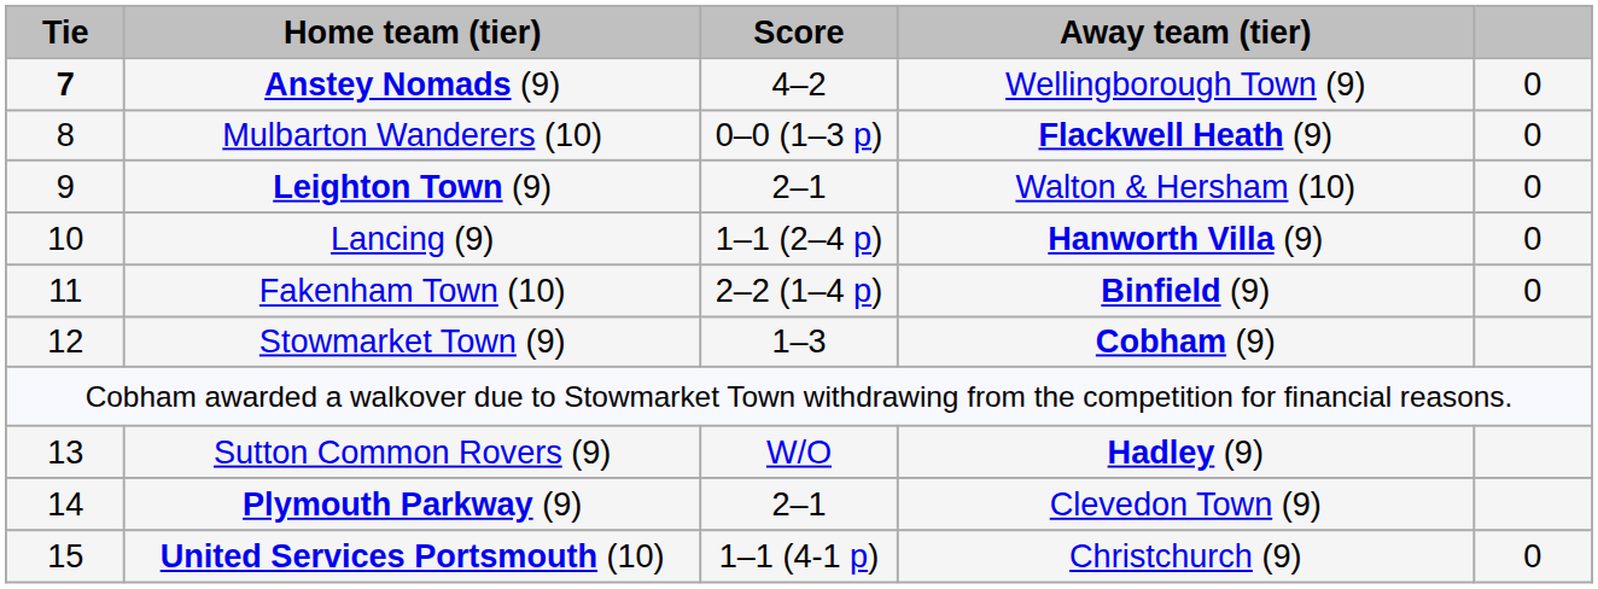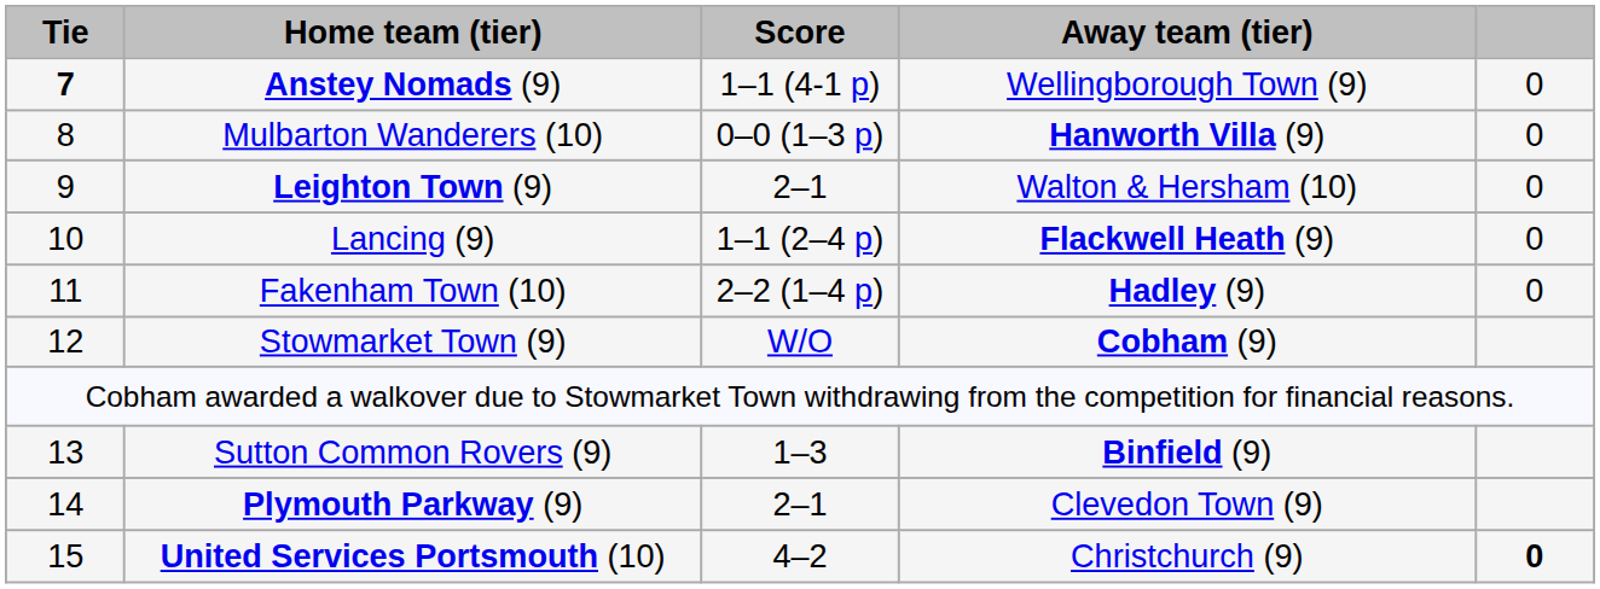 <table class="wikitable" style="width: 700px; background:WhiteSmoke; text-align:center; font-size:90%">
 <tr>
 <td scope="col" style="width:  7.50%; background:silver;"><strong>Tie</strong></td>
 <td scope="col" style="width: 36.25%; background:silver;"><strong>Home team (tier)</strong></td>
 <td scope="col" style="width: 12.50%; background:silver;"><strong>Score</strong></td>
 <td scope="col" style="width: 36.25%; background:silver;"><strong>Away team (tier)</strong></td>
 <td scope="col" style="width:  7.50%; background:silver;"><strong></strong></td>
 </tr>
 <tr>
 <td><strong>7</strong></td>
 <td><strong><a href='#'>Anstey Nomads</a></strong> (9)</td>
-<td>4–2</td>
+<td>1–1 (4-1 <a href='#'>p</a>)</td>
 <td><a href='#'>Wellingborough Town</a> (9)</td>
 <td>0</td>
 </tr>
 <tr>
 <td>8</td>
 <td><a href='#'>Mulbarton Wanderers</a> (10)</td>
 <td>0–0 (1–3 <a href='#'>p</a>)</td>
-<td><strong><a href='#'>Flackwell Heath</a></strong> (9)</td>
+<td><strong><a href='#'>Hanworth Villa</a></strong> (9)</td>
 <td>0</td>
 </tr>
 <tr>
 <td>9</td>
 <td><strong><a href='#'>Leighton Town</a></strong> (9)</td>
 <td>2–1</td>
 <td><a href='#'>Walton & Hersham</a> (10)</td>
 <td>0</td>
 </tr>
 <tr>
 <td>10</td>
 <td><a href='#'>Lancing</a> (9)</td>
 <td>1–1 (2–4 <a href='#'>p</a>)</td>
-<td><strong><a href='#'>Hanworth Villa</a></strong> (9)</td>
+<td><strong><a href='#'>Flackwell Heath</a></strong> (9)</td>
 <td>0</td>
 </tr>
 <tr>
 <td>11</td>
 <td><a href='#'>Fakenham Town</a> (10)</td>
 <td>2–2 (1–4 <a href='#'>p</a>)</td>
-<td><strong><a href='#'>Binfield</a></strong> (9)</td>
+<td><strong><a href='#'>Hadley</a></strong> (9)</td>
 <td>0</td>
 </tr>
 <tr>
 <td>12</td>
 <td><a href='#'>Stowmarket Town</a> (9)</td>
-<td>1–3</td>
+<td><a href='#'>W/O</a></td>
 <td><strong><a href='#'>Cobham</a></strong> (9)</td>
 <td></td>
 </tr>
 <tr>
 <td colspan="5" style="background:GhostWhite; height:20px; text-align:center; font-size:90%">Cobham awarded a walkover due to Stowmarket Town withdrawing from the competition for financial reasons.</td>
 </tr>
 <tr>
 <td>13</td>
 <td><a href='#'>Sutton Common Rovers</a> (9)</td>
-<td><a href='#'>W/O</a></td>
-<td><strong><a href='#'>Hadley</a></strong> (9)</td>
+<td>1–3</td>
+<td><strong><a href='#'>Binfield</a></strong> (9)</td>
 <td></td>
 </tr>
 <tr>
 <td>14</td>
 <td><strong><a href='#'>Plymouth Parkway</a></strong> (9)</td>
 <td>2–1</td>
 <td><a href='#'>Clevedon Town</a> (9)</td>
 <td></td>
 </tr>
 <tr>
 <td>15</td>
 <td><strong><a href='#'>United Services Portsmouth</a></strong> (10)</td>
-<td>1–1 (4-1 <a href='#'>p</a>)</td>
+<td>4–2</td>
 <td><a href='#'>Christchurch</a> (9)</td>
-<td>0</td>
+<td><strong>0</strong></td>
 </tr>
 </table>
